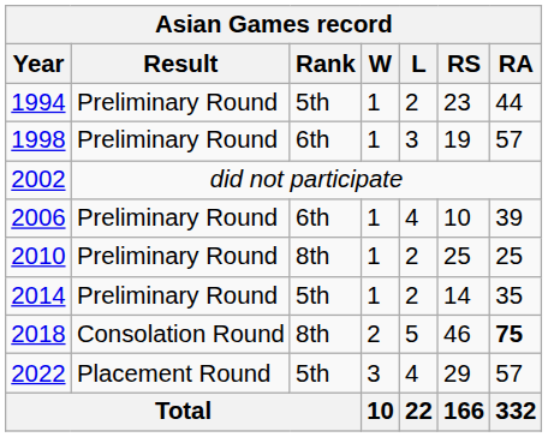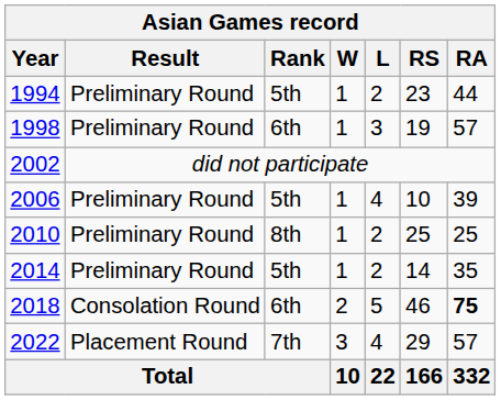 <table class="wikitable">
 <tr>
 <th colspan="7">Asian Games record</th>
 </tr>
 <tr>
 <th>Year</th>
 <th>Result</th>
 <th>Rank</th>
 <th>W</th>
 <th>L</th>
 <th>RS</th>
 <th>RA</th>
 </tr>
 <tr>
 <td> <a href='#'>1994</a></td>
 <td>Preliminary Round</td>
 <td>5th</td>
 <td>1</td>
 <td>2</td>
 <td>23</td>
 <td>44</td>
 </tr>
 <tr>
 <td> <a href='#'>1998</a></td>
 <td>Preliminary Round</td>
 <td>6th</td>
 <td>1</td>
 <td>3</td>
 <td>19</td>
 <td>57</td>
 </tr>
 <tr>
 <td> <a href='#'>2002</a></td>
 <td colspan="6" style="text-align:center;"><em>did not participate</em></td>
 </tr>
 <tr>
 <td> <a href='#'>2006</a></td>
 <td>Preliminary Round</td>
-<td>6th</td>
+<td>5th</td>
 <td>1</td>
 <td>4</td>
 <td>10</td>
 <td>39</td>
 </tr>
 <tr>
 <td> <a href='#'>2010</a></td>
 <td>Preliminary Round</td>
 <td>8th</td>
 <td>1</td>
 <td>2</td>
 <td>25</td>
 <td>25</td>
 </tr>
 <tr>
 <td> <a href='#'>2014</a></td>
 <td>Preliminary Round</td>
 <td>5th</td>
 <td>1</td>
 <td>2</td>
 <td>14</td>
 <td>35</td>
 </tr>
 <tr>
 <td> <a href='#'>2018</a></td>
 <td>Consolation Round</td>
-<td>8th</td>
+<td>6th</td>
 <td>2</td>
 <td>5</td>
 <td>46</td>
 <td><strong>75</strong></td>
 </tr>
 <tr>
 <td> <a href='#'>2022</a></td>
 <td>Placement Round</td>
-<td>5th</td>
+<td>7th</td>
 <td>3</td>
 <td>4</td>
 <td>29</td>
 <td>57</td>
 </tr>
 <tr>
 <th colspan="3" style="text-align:center; font-weight:bold;">Total</th>
 <th>10</th>
 <th>22</th>
 <th>166</th>
 <th>332</th>
 </tr>
 </table>
